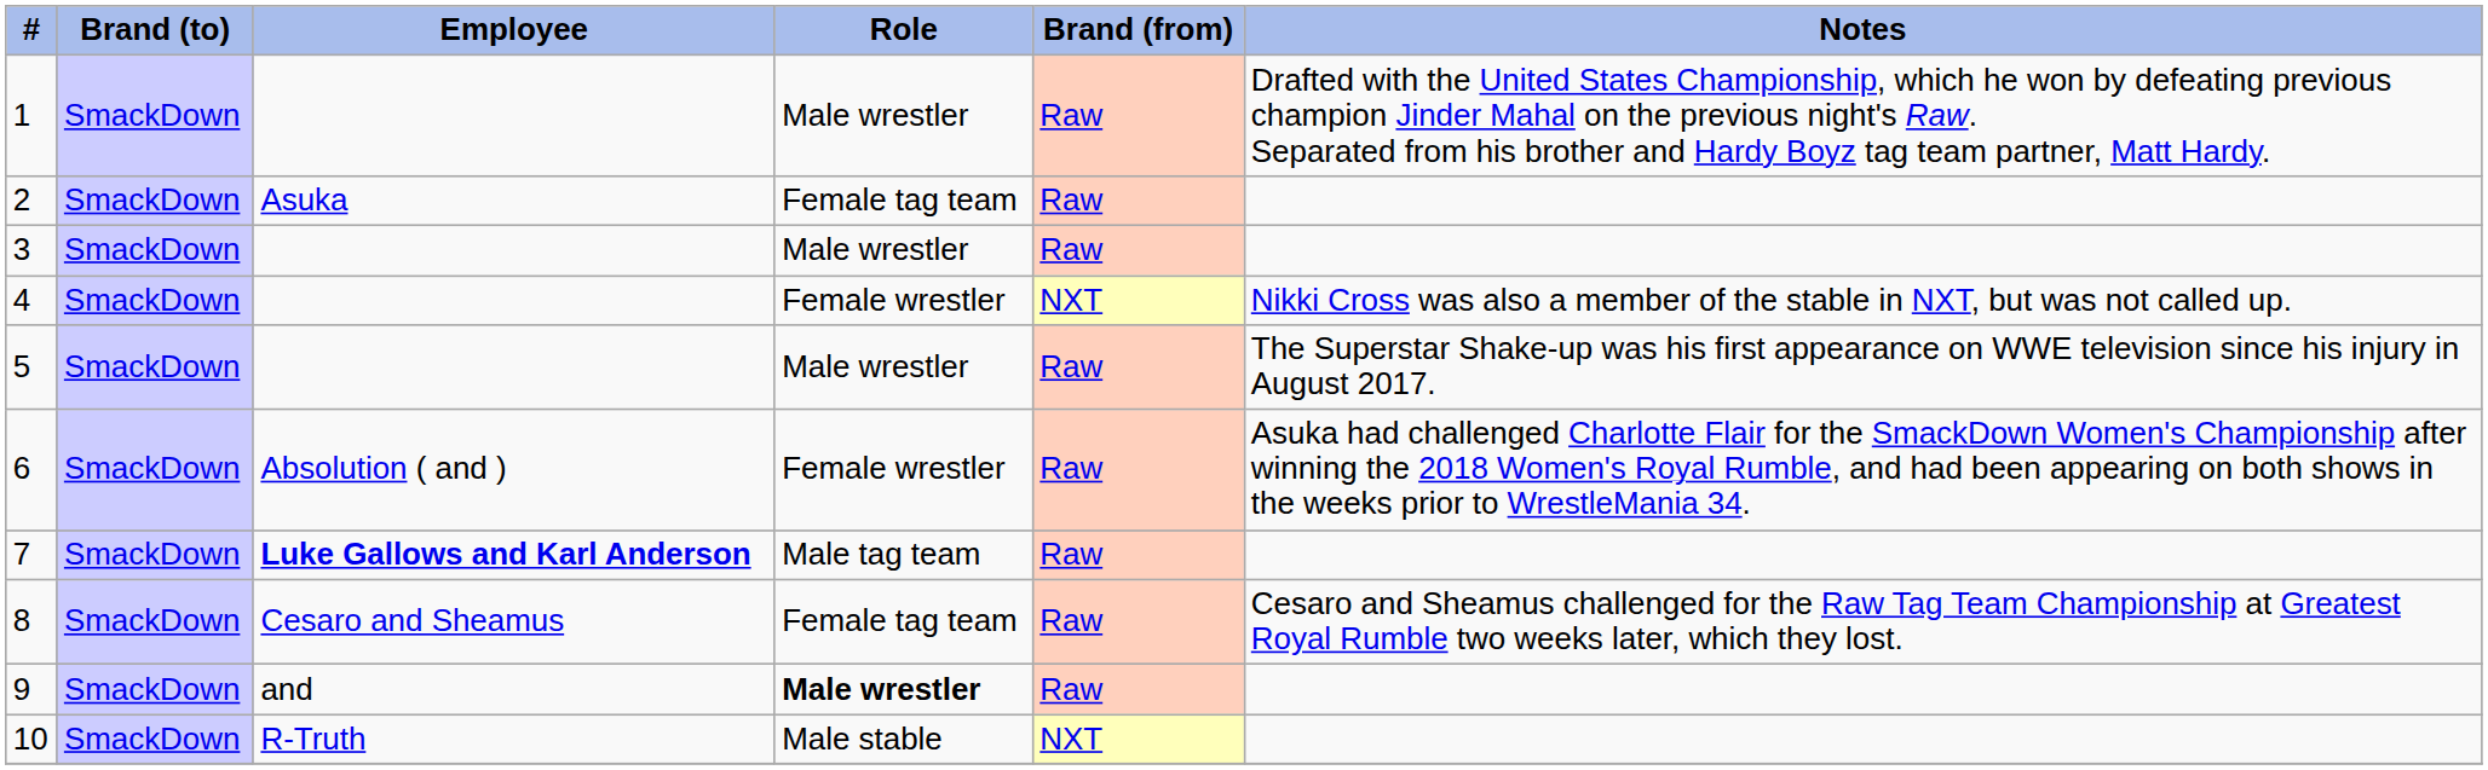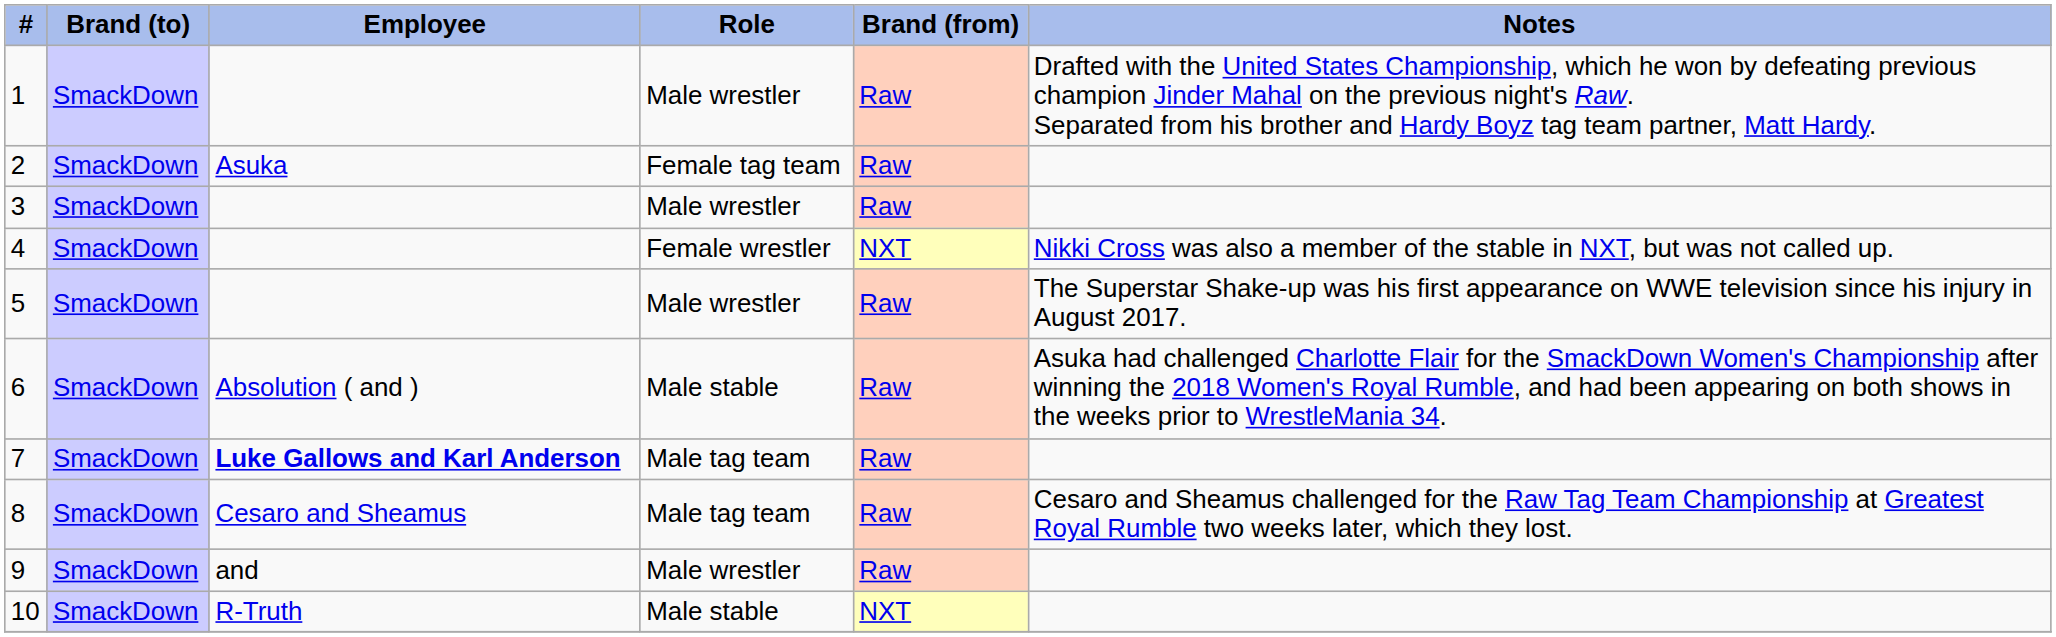 <table class="wikitable sortable" style="width: 100%">
 <tr>
 <th style="background:#A8BDEC;" data-sort-type="number">#</th>
 <th style="background:#A8BDEC; white-space: nowrap">Brand (to)</th>
 <th style="background:#A8BDEC">Employee<br></th>
 <th style="background:#A8BDEC; white-space: nowrap;">Role</th>
 <th style="background:#A8BDEC; white-space: nowrap">Brand (from)</th>
 <th width=50% style="background:#A8BDEC">Notes</th>
 </tr>
 <tr>
 <td>1</td>
 <td style="background: #ccf"><a href='#'>SmackDown</a></td>
 <td></td>
 <td>Male wrestler</td>
 <td style="background: #ffd0bd"><a href='#'>Raw</a></td>
 <td>Drafted with the <a href='#'>United States Championship</a>, which he won by defeating previous champion <a href='#'>Jinder Mahal</a> on the previous night's <em><a href='#'>Raw</a></em>.<br>Separated from his brother and <a href='#'>Hardy Boyz</a> tag team partner, <a href='#'>Matt Hardy</a>.</td>
 </tr>
 <tr>
 <td>2</td>
 <td style="background: #ccf"><a href='#'>SmackDown</a></td>
 <td><a href='#'>Asuka</a><br></td>
 <td>Female tag team</td>
 <td style="background: #ffd0bd"><a href='#'>Raw</a></td>
 <td></td>
 </tr>
 <tr>
 <td>3</td>
 <td style="background: #ccf"><a href='#'>SmackDown</a></td>
 <td><br></td>
 <td>Male wrestler</td>
 <td style="background: #ffd0bd"><a href='#'>Raw</a></td>
 <td></td>
 </tr>
 <tr>
 <td>4</td>
 <td style="background: #ccf"><a href='#'>SmackDown</a></td>
 <td> <br></td>
 <td>Female wrestler</td>
 <td style="background: #ffb"><a href='#'>NXT</a></td>
 <td><a href='#'>Nikki Cross</a> was also a member of the stable in <a href='#'>NXT</a>, but was not called up.</td>
 </tr>
 <tr>
 <td>5</td>
 <td style="background: #ccf"><a href='#'>SmackDown</a></td>
 <td><br></td>
 <td>Male wrestler</td>
 <td style="background: #ffd0bd"><a href='#'>Raw</a></td>
 <td>The Superstar Shake-up was his first appearance on WWE television since his injury in August 2017.</td>
 </tr>
 <tr>
 <td>6</td>
 <td style="background: #ccf"><a href='#'>SmackDown</a></td>
 <td><a href='#'>Absolution</a> ( and )<br></td>
-<td>Female wrestler</td>
+<td>Male stable</td>
 <td style="background: #ffd0bd"><a href='#'>Raw</a></td>
 <td>Asuka had challenged <a href='#'>Charlotte Flair</a> for the <a href='#'>SmackDown Women's Championship</a> after winning the <a href='#'>2018 Women's Royal Rumble</a>, and had been appearing on both shows in the weeks prior to <a href='#'>WrestleMania 34</a>.</td>
 </tr>
 <tr>
 <td>7</td>
 <td style="background: #ccf"><a href='#'>SmackDown</a></td>
 <td><strong><a href='#'>Luke Gallows and Karl Anderson</a><br></strong></td>
 <td>Male tag team</td>
 <td style="background: #ffd0bd"><a href='#'>Raw</a></td>
 <td></td>
 </tr>
 <tr>
 <td>8</td>
 <td style="background: #ccf"><a href='#'>SmackDown</a></td>
 <td><a href='#'>Cesaro and Sheamus</a><br></td>
-<td>Female tag team</td>
+<td>Male tag team</td>
 <td style="background: #ffd0bd"><a href='#'>Raw</a></td>
 <td>Cesaro and Sheamus challenged for the <a href='#'>Raw Tag Team Championship</a> at <a href='#'>Greatest Royal Rumble</a> two weeks later, which they lost.</td>
 </tr>
 <tr>
 <td>9</td>
 <td style="background: #ccf"><a href='#'>SmackDown</a></td>
 <td> and <br></td>
-<td><strong>Male wrestler</strong></td>
+<td>Male wrestler</td>
 <td style="background: #ffd0bd"><a href='#'>Raw</a></td>
 <td></td>
 </tr>
 <tr>
 <td>10</td>
 <td style="background: #ccf"><a href='#'>SmackDown</a></td>
 <td><a href='#'>R-Truth</a><br></td>
 <td>Male stable</td>
 <td style="background: #ffb"><a href='#'>NXT</a></td>
 <td></td>
 </tr>
 <tr>
 </tr>
 </table>
